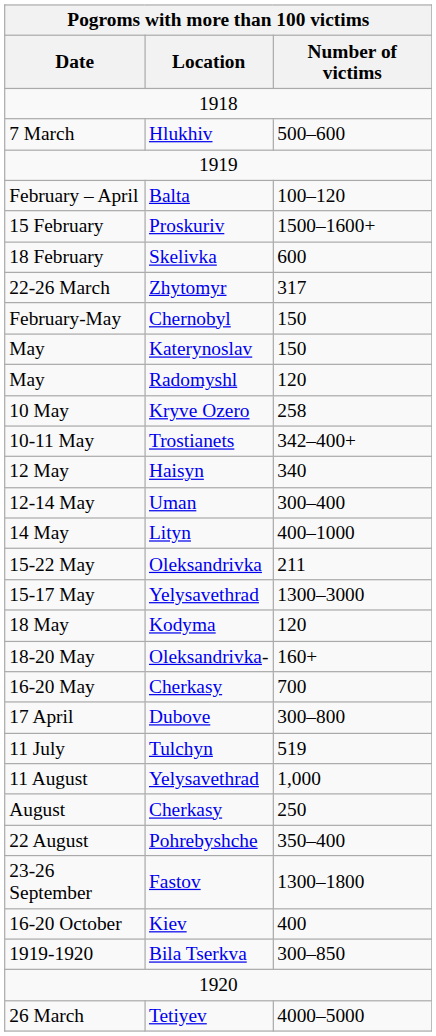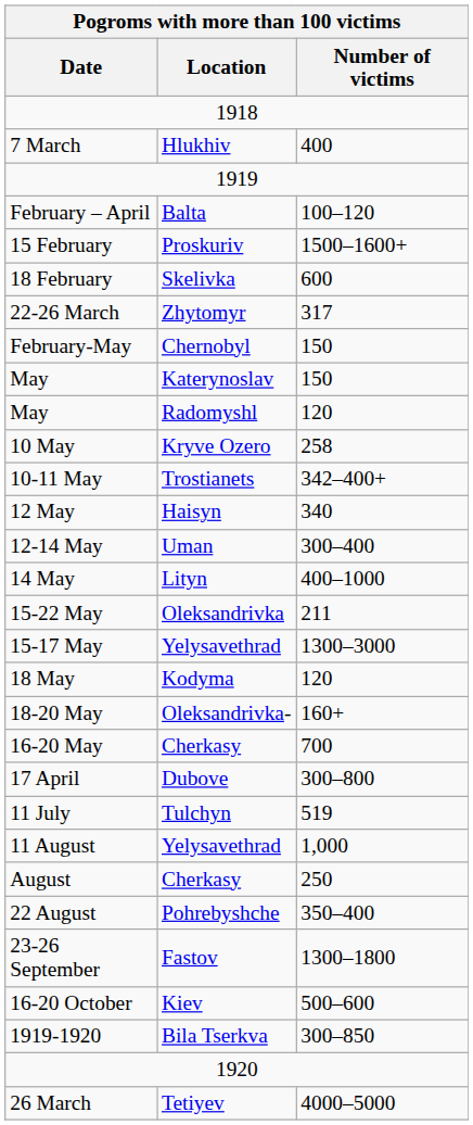 <table class="wikitable" style="float:right; margin:1em 0 1em 1em; width:28%;">
 <tr>
 <th colspan=3>Pogroms with more than 100 victims</th>
 </tr>
 <tr>
 <th>Date</th>
 <th>Location</th>
 <th>Number of victims</th>
 </tr>
 <tr>
 <td colspan=3 style="text-align:center">1918</td>
 </tr>
 <tr>
 <td>7 March</td>
 <td><a href='#'>Hlukhiv</a></td>
-<td>500–600</td>
+<td>400</td>
 </tr>
 <tr>
 <td colspan=3 style="text-align:center">1919</td>
 </tr>
 <tr>
 <td>February – April</td>
 <td><a href='#'>Balta</a></td>
 <td>100–120</td>
 </tr>
 <tr>
 <td>15 February</td>
 <td><a href='#'>Proskuriv</a></td>
 <td>1500–1600+</td>
 </tr>
 <tr>
 <td>18 February</td>
 <td><a href='#'>Skelivka</a></td>
 <td>600</td>
 </tr>
 <tr>
 <td>22-26 March</td>
 <td><a href='#'>Zhytomyr</a></td>
 <td>317</td>
 </tr>
 <tr>
 <td>February-May</td>
 <td><a href='#'>Chernobyl</a></td>
 <td>150</td>
 </tr>
 <tr>
 <td>May</td>
 <td><a href='#'>Katerynoslav</a></td>
 <td>150</td>
 </tr>
 <tr>
 <td>May</td>
 <td><a href='#'>Radomyshl</a></td>
 <td>120</td>
 </tr>
 <tr>
 <td>10 May</td>
 <td><a href='#'>Kryve Ozero</a></td>
 <td>258</td>
 </tr>
 <tr>
 <td>10-11 May</td>
 <td><a href='#'>Trostianets</a></td>
 <td>342–400+</td>
 </tr>
 <tr>
 <td>12 May</td>
 <td><a href='#'>Haisyn</a></td>
 <td>340</td>
 </tr>
 <tr>
 <td>12-14 May</td>
 <td><a href='#'>Uman</a></td>
 <td>300–400</td>
 </tr>
 <tr>
 <td>14 May</td>
 <td><a href='#'>Lityn</a></td>
 <td>400–1000</td>
 </tr>
 <tr>
 <td>15-22 May</td>
 <td><a href='#'>Oleksandrivka</a></td>
 <td>211</td>
 </tr>
 <tr>
 <td>15-17 May</td>
 <td><a href='#'>Yelysavethrad</a></td>
 <td>1300–3000</td>
 </tr>
 <tr>
 <td>18 May</td>
 <td><a href='#'>Kodyma</a></td>
 <td>120</td>
 </tr>
 <tr>
 <td>18-20 May</td>
 <td><a href='#'>Oleksandrivka</a>-</td>
 <td>160+</td>
 </tr>
 <tr>
 <td>16-20 May</td>
 <td><a href='#'>Cherkasy</a></td>
 <td>700</td>
 </tr>
 <tr>
 <td>17 April</td>
 <td><a href='#'>Dubove</a></td>
 <td>300–800</td>
 </tr>
 <tr>
 <td>11 July</td>
 <td><a href='#'>Tulchyn</a></td>
 <td>519</td>
 </tr>
 <tr>
 <td>11 August</td>
 <td><a href='#'>Yelysavethrad</a></td>
 <td>1,000</td>
 </tr>
 <tr>
 <td>August</td>
 <td><a href='#'>Cherkasy</a></td>
 <td>250</td>
 </tr>
 <tr>
 <td>22 August</td>
 <td><a href='#'>Pohrebyshche</a></td>
 <td>350–400</td>
 </tr>
 <tr>
 <td>23-26 September</td>
 <td><a href='#'>Fastov</a></td>
 <td>1300–1800</td>
 </tr>
 <tr>
 <td>16-20 October</td>
 <td><a href='#'>Kiev</a></td>
-<td>400</td>
+<td>500–600</td>
 </tr>
 <tr>
 <td>1919-1920</td>
 <td><a href='#'>Bila Tserkva</a></td>
 <td>300–850</td>
 </tr>
 <tr>
 <td colspan=3 style="text-align:center">1920</td>
 </tr>
 <tr>
 <td>26 March</td>
 <td><a href='#'>Tetiyev</a></td>
 <td>4000–5000</td>
 </tr>
 </table>
